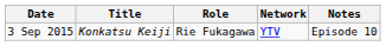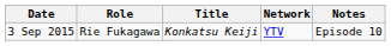 <table class="wikitable">
 <tr>
 <th>Date</th>
+<th>Role</th>
 <th>Title</th>
-<th>Role</th>
 <th>Network</th>
 <th>Notes</th>
 </tr>
 <tr>
 <td>3 Sep 2015</td>
+<td>Rie Fukagawa</td>
 <td><em>Konkatsu Keiji</em></td>
-<td>Rie Fukagawa</td>
 <td><a href='#'>YTV</a></td>
 <td>Episode 10</td>
 </tr>
 </table>
